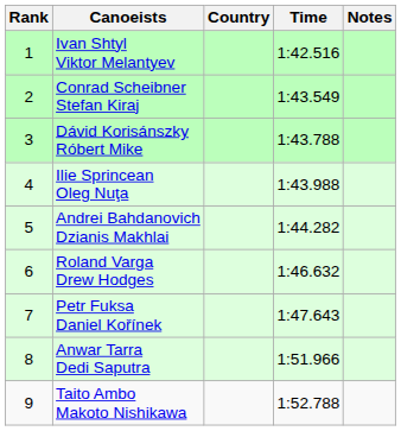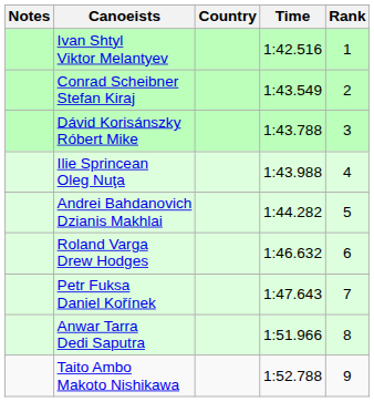 <table class="wikitable" style="text-align:center">
 <tr>
-<th>Rank</th>
+<th>Notes</th>
 <th>Canoeists</th>
 <th>Country</th>
 <th>Time</th>
-<th>Notes</th>
+<th>Rank</th>
 </tr>
 <tr bgcolor=bbffbb>
-<td>1</td>
+<td></td>
 <td align="left"><a href='#'>Ivan Shtyl</a><br><a href='#'>Viktor Melantyev</a></td>
 <td align="left"></td>
 <td>1:42.516</td>
-<td></td>
+<td>1</td>
 </tr>
 <tr bgcolor=bbffbb>
-<td>2</td>
+<td></td>
 <td align="left"><a href='#'>Conrad Scheibner</a><br><a href='#'>Stefan Kiraj</a></td>
 <td align="left"></td>
 <td>1:43.549</td>
-<td></td>
+<td>2</td>
 </tr>
 <tr bgcolor=bbffbb>
-<td>3</td>
+<td></td>
 <td align="left"><a href='#'>Dávid Korisánszky</a><br><a href='#'>Róbert Mike</a></td>
 <td align="left"></td>
 <td>1:43.788</td>
-<td></td>
+<td>3</td>
 </tr>
 <tr bgcolor=ddffdd>
-<td>4</td>
+<td></td>
 <td align="left"><a href='#'>Ilie Sprincean</a><br><a href='#'>Oleg Nuţa</a></td>
 <td align="left"></td>
 <td>1:43.988</td>
-<td></td>
+<td>4</td>
 </tr>
 <tr bgcolor=ddffdd>
-<td>5</td>
+<td></td>
 <td align="left"><a href='#'>Andrei Bahdanovich</a><br><a href='#'>Dzianis Makhlai</a></td>
 <td align="left"></td>
 <td>1:44.282</td>
-<td></td>
+<td>5</td>
 </tr>
 <tr bgcolor=ddffdd>
-<td>6</td>
+<td></td>
 <td align="left"><a href='#'>Roland Varga</a><br><a href='#'>Drew Hodges</a></td>
 <td align="left"></td>
 <td>1:46.632</td>
-<td></td>
+<td>6</td>
 </tr>
 <tr bgcolor=ddffdd>
-<td>7</td>
+<td></td>
 <td align="left"><a href='#'>Petr Fuksa</a><br><a href='#'>Daniel Kořínek</a></td>
 <td align="left"></td>
 <td>1:47.643</td>
-<td></td>
+<td>7</td>
 </tr>
 <tr bgcolor=ddffdd>
-<td>8</td>
+<td></td>
 <td align="left"><a href='#'>Anwar Tarra</a><br><a href='#'>Dedi Saputra</a></td>
 <td align="left"></td>
 <td>1:51.966</td>
-<td></td>
+<td>8</td>
 </tr>
 <tr>
-<td>9</td>
+<td></td>
 <td align="left"><a href='#'>Taito Ambo</a><br><a href='#'>Makoto Nishikawa</a></td>
 <td align="left"></td>
 <td>1:52.788</td>
-<td></td>
+<td>9</td>
 </tr>
 </table>
